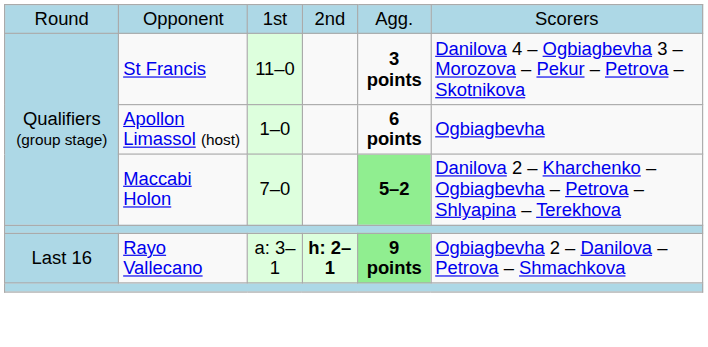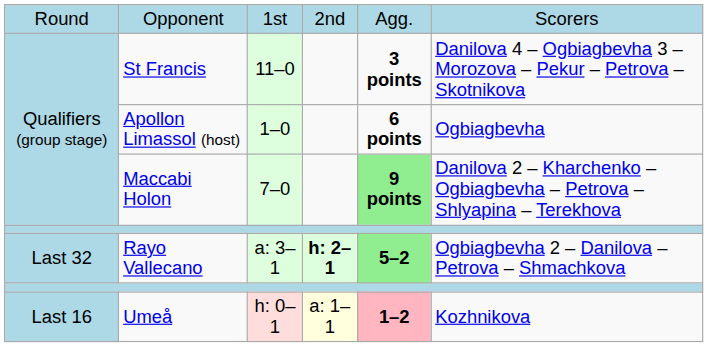 <table class="wikitable" style="text-align:center">
 <tr bgcolor=lightblue>
 <td width=160px>Round</td>
 <td width=200px>Opponent</td>
 <td width=80px>1st</td>
 <td width=80px>2nd</td>
 <td width=80px>Agg.</td>
 <td width=600px>Scorers</td>
 </tr>
 <tr>
 <td rowspan=3 bgcolor=lightblue>Qualifiers <small>(group stage)</small></td>
 <td align=left> <a href='#'>St Francis</a></td>
 <td bgcolor="#ddffdd">11–0</td>
 <td></td>
 <td><strong>3 points</strong></td>
 <td align=left><a href='#'>Danilova</a> 4 – <a href='#'>Ogbiagbevha</a> 3 – <a href='#'>Morozova</a> – <a href='#'>Pekur</a> – <a href='#'>Petrova</a> – <a href='#'>Skotnikova</a></td>
 </tr>
 <tr>
 <td align=left> <a href='#'>Apollon Limassol</a> <small>(host)</small></td>
 <td bgcolor="#ddffdd">1–0</td>
 <td></td>
 <td><strong>6 points</strong></td>
 <td align=left><a href='#'>Ogbiagbevha</a></td>
 </tr>
 <tr>
 <td align=left> <a href='#'>Maccabi Holon</a></td>
 <td bgcolor="#ddffdd">7–0</td>
 <td></td>
-<td bgcolor=lightgreen><strong>5–2</strong></td>
+<td bgcolor=lightgreen><strong>9 points</strong></td>
 <td align=left><a href='#'>Danilova</a> 2 – <a href='#'>Kharchenko</a> – <a href='#'>Ogbiagbevha</a> – <a href='#'>Petrova</a> – <a href='#'>Shlyapina</a> – <a href='#'>Terekhova</a></td>
 </tr>
 <tr bgcolor=lightblue>
 <td colspan=6></td>
 </tr>
 <tr>
-<td bgcolor=lightblue>Last 16</td>
+<td bgcolor=lightblue>Last 32</td>
 <td align=left> <a href='#'>Rayo Vallecano</a></td>
 <td bgcolor="#ddffdd">a: 3–1</td>
 <td bgcolor="#ddffdd"><strong>h: 2–1</strong></td>
-<td bgcolor=lightgreen><strong>9 points</strong></td>
+<td bgcolor=lightgreen><strong>5–2</strong></td>
 <td align=left><a href='#'>Ogbiagbevha</a> 2 – <a href='#'>Danilova</a> – <a href='#'>Petrova</a> – <a href='#'>Shmachkova</a></td>
 </tr>
 <tr bgcolor=lightblue>
 <td colspan=6></td>
 </tr>
+<tr>
+<td bgcolor=lightblue>Last 16</td>
+<td align=left> <a href='#'>Umeå</a></td>
+<td bgcolor="#ffdddd">h: 0–1</td>
+<td bgcolor="#ffffdd">a: 1–1</td>
+<td bgcolor=lightpink><strong>1–2</strong></td>
+<td align=left><a href='#'>Kozhnikova</a></td>
+</tr>
 </table>
